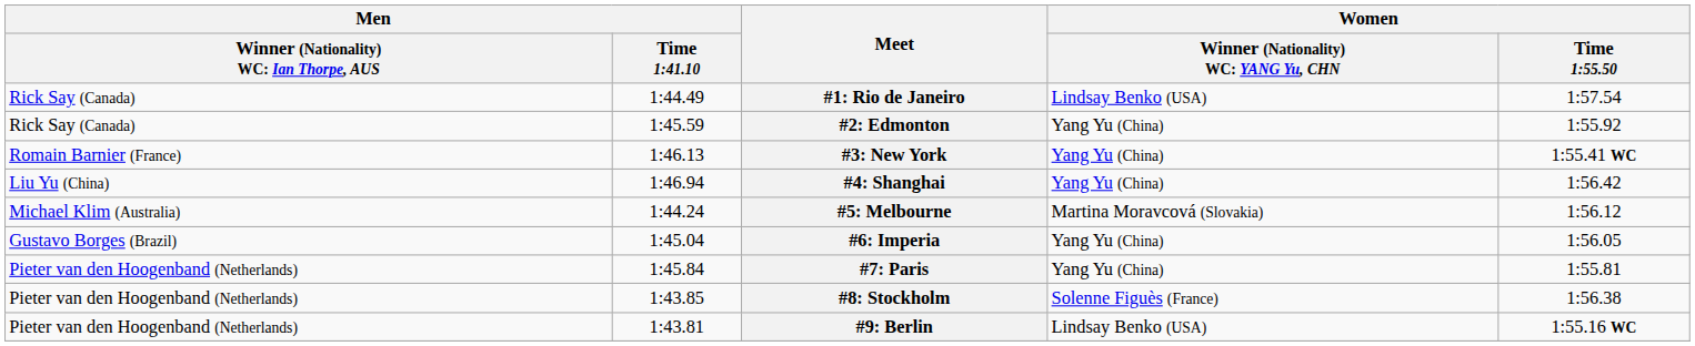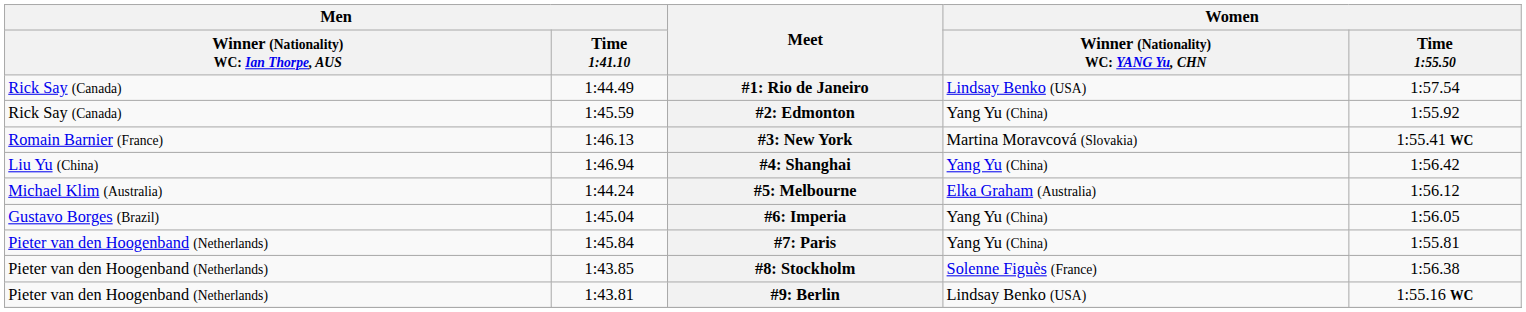 <table class=wikitable width="75%">
 <tr>
 <th colspan="2">Men</th>
 <th rowspan="2">Meet</th>
 <th colspan="2">Women</th>
 </tr>
 <tr>
 <th>Winner <small>(Nationality) <br> WC: <em><a href='#'>Ian Thorpe</a>, AUS</em></small></th>
 <th>Time <br><small> <em>1:41.10</em> </small></th>
 <th>Winner <small>(Nationality) <br> WC: <em><a href='#'>YANG Yu</a>, CHN</em></small></th>
 <th>Time <br><small> <em>1:55.50</em> </small></th>
 </tr>
 <tr>
 <td> <a href='#'>Rick Say</a> <small>(Canada)</small></td>
 <td align=center>1:44.49</td>
 <th>#1: Rio de Janeiro</th>
 <td> <a href='#'>Lindsay Benko</a> <small>(USA)</small></td>
 <td align=center>1:57.54</td>
 </tr>
 <tr>
 <td> Rick Say <small>(Canada)</small></td>
 <td align=center>1:45.59</td>
 <th>#2: Edmonton</th>
 <td> Yang Yu <small>(China)</small></td>
 <td align=center>1:55.92</td>
 </tr>
 <tr>
 <td> <a href='#'>Romain Barnier</a> <small>(France)</small></td>
 <td align=center>1:46.13</td>
 <th>#3: New York</th>
-<td> <a href='#'>Yang Yu</a> <small>(China)</small></td>
+<td> Martina Moravcová <small>(Slovakia)</small></td>
 <td align=center>1:55.41 <small><strong>WC</strong></small></td>
 </tr>
 <tr>
 <td> <a href='#'>Liu Yu</a> <small>(China)</small></td>
 <td align=center>1:46.94</td>
 <th>#4: Shanghai</th>
 <td> <a href='#'>Yang Yu</a> <small>(China)</small></td>
 <td align=center>1:56.42</td>
 </tr>
 <tr>
 <td> <a href='#'>Michael Klim</a> <small>(Australia)</small></td>
 <td align=center>1:44.24</td>
 <th>#5: Melbourne</th>
-<td> Martina Moravcová <small>(Slovakia)</small></td>
+<td> <a href='#'>Elka Graham</a> <small>(Australia)</small></td>
 <td align=center>1:56.12</td>
 </tr>
 <tr>
 <td> <a href='#'>Gustavo Borges</a> <small>(Brazil)</small></td>
 <td align=center>1:45.04</td>
 <th>#6: Imperia</th>
 <td> Yang Yu <small>(China)</small></td>
 <td align=center>1:56.05</td>
 </tr>
 <tr>
 <td> <a href='#'>Pieter van den Hoogenband</a> <small>(Netherlands)</small></td>
 <td align=center>1:45.84</td>
 <th>#7: Paris</th>
 <td> Yang Yu <small>(China)</small></td>
 <td align=center>1:55.81</td>
 </tr>
 <tr>
 <td> Pieter van den Hoogenband <small>(Netherlands)</small></td>
 <td align=center>1:43.85</td>
 <th>#8: Stockholm</th>
 <td> <a href='#'>Solenne Figuès</a> <small>(France)</small></td>
 <td align=center>1:56.38</td>
 </tr>
 <tr>
 <td> Pieter van den Hoogenband <small>(Netherlands)</small></td>
 <td align=center>1:43.81</td>
 <th>#9: Berlin</th>
 <td> Lindsay Benko <small>(USA)</small></td>
 <td align=center>1:55.16 <small><strong>WC</strong></small></td>
 </tr>
 <tr>
 </tr>
 </table>
